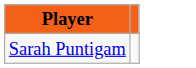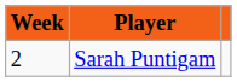 <table class=wikitable>
 <tr>
+<th style="background:#f36018; color:black;">Week</th>
 <th style="background:#f36018; color:black;">Player</th>
 <th style="background:#f36018; color:black;"></th>
 </tr>
 <tr>
+<td>2</td>
 <td> <a href='#'>Sarah Puntigam</a></td>
 <td align=center></td>
 </tr>
 </table>
